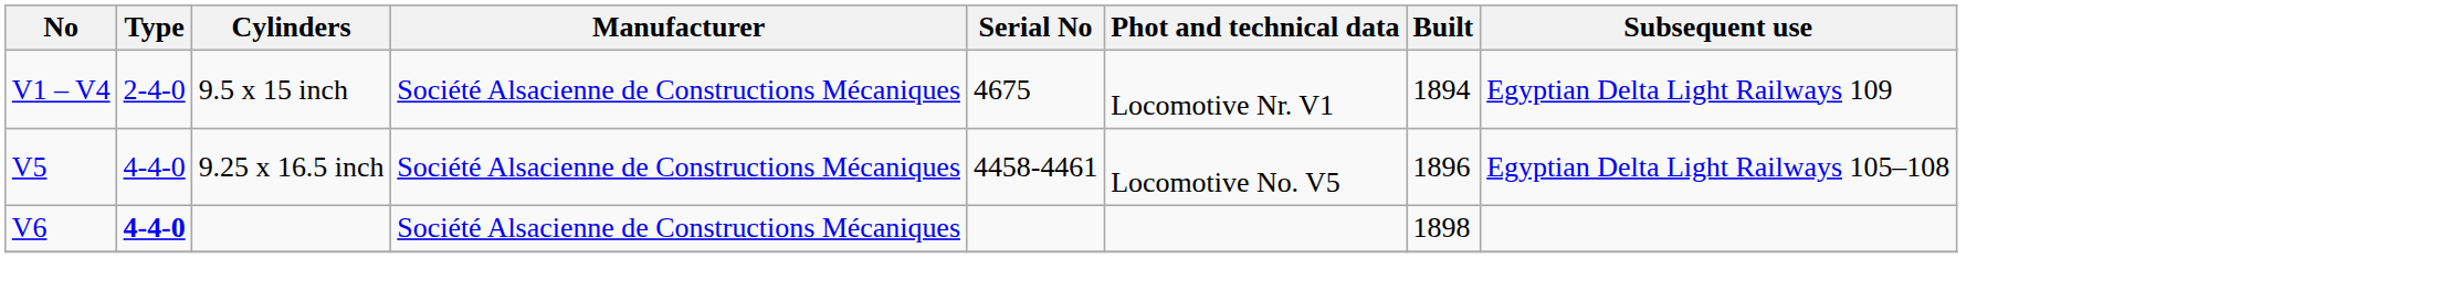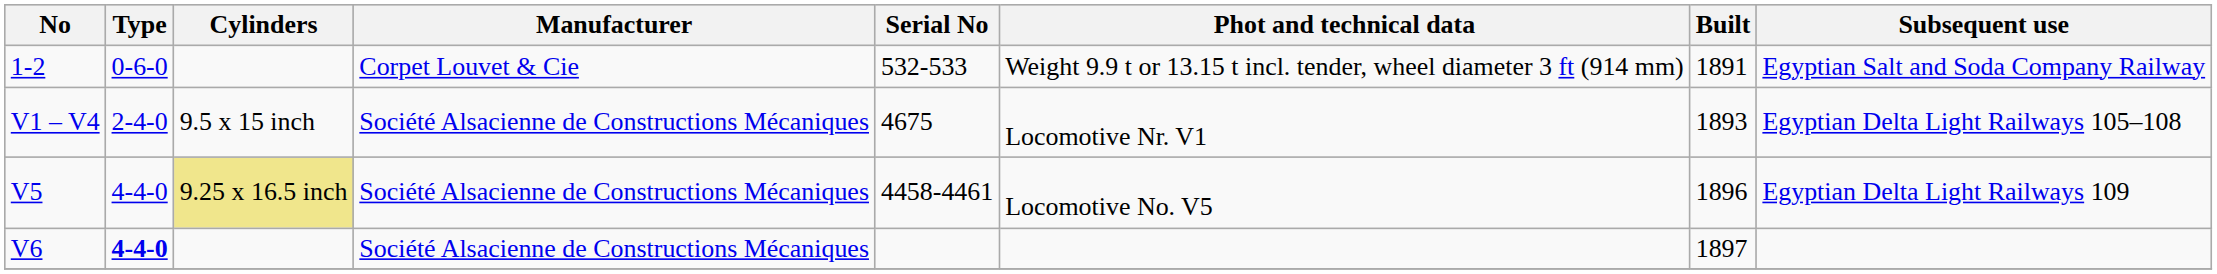 <table class="wikitable sortable">
 <tr>
 <th>No</th>
 <th>Type</th>
 <th>Cylinders</th>
 <th>Manufacturer</th>
 <th>Serial No</th>
 <th>Phot and technical data</th>
 <th>Built</th>
 <th>Subsequent use</th>
 </tr>
 <tr>
+<td><a href='#'>1-2</a></td>
+<td><a href='#'>0-6-0</a></td>
+<td></td>
+<td><a href='#'>Corpet Louvet & Cie</a></td>
+<td>532-533</td>
+<td>Weight 9.9 t or 13.15 t incl. tender, wheel diameter 3 <a href='#'>ft</a> (914 mm)</td>
+<td>1891</td>
+<td><a href='#'>Egyptian Salt and Soda Company Railway</a></td>
+</tr>
+<tr>
 <td><a href='#'>V1 – V4</a></td>
 <td><a href='#'>2-4-0</a></td>
 <td>9.5 x 15 inch</td>
 <td><a href='#'>Société Alsacienne de Constructions Mécaniques</a></td>
 <td>4675</td>
 <td><br>Locomotive Nr. V1</td>
-<td>1894</td>
-<td><a href='#'>Egyptian Delta Light Railways</a> 109</td>
+<td>1893</td>
+<td><a href='#'>Egyptian Delta Light Railways</a> 105–108</td>
 </tr>
 <tr>
 <td><a href='#'>V5</a></td>
 <td><a href='#'>4-4-0</a></td>
-<td>9.25 x 16.5 inch</td>
+<td style="background: khaki;">9.25 x 16.5 inch</td>
 <td><a href='#'>Société Alsacienne de Constructions Mécaniques</a></td>
 <td>4458-4461</td>
 <td><br>Locomotive No. V5</td>
 <td>1896</td>
-<td><a href='#'>Egyptian Delta Light Railways</a> 105–108</td>
+<td><a href='#'>Egyptian Delta Light Railways</a> 109</td>
 </tr>
 <tr>
 <td><a href='#'>V6</a></td>
 <td><strong><a href='#'>4-4-0</a></strong></td>
 <td></td>
 <td><a href='#'>Société Alsacienne de Constructions Mécaniques</a></td>
 <td></td>
 <td></td>
-<td>1898</td>
+<td>1897</td>
 <td></td>
 </tr>
 <tr>
 </tr>
 </table>
